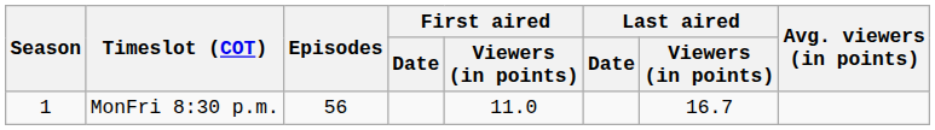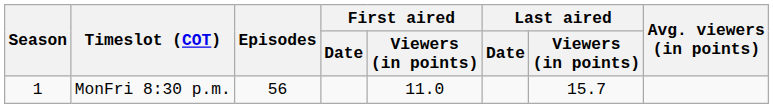 <table class="wikitable" style="text-align: center">
 <tr>
 <th scope="col" rowspan="2">Season</th>
 <th scope="col" rowspan="2">Timeslot (<a href='#'>COT</a>)</th>
 <th scope="col" rowspan="2">Episodes</th>
 <th scope="col" colspan="2">First aired</th>
 <th scope="col" colspan="2">Last aired</th>
 <th scope="col" rowspan="2">Avg. viewers<br>(in points)</th>
 </tr>
 <tr>
 <th scope="col">Date</th>
 <th scope="col">Viewers<br>(in points)</th>
 <th scope="col">Date</th>
 <th scope="col">Viewers<br>(in points)</th>
 </tr>
 <tr>
 <td rowspan="1">1</td>
 <td rowspan="2">MonFri 8:30 p.m.</td>
 <td>56</td>
 <td></td>
 <td>11.0</td>
 <td></td>
-<td>16.7</td>
+<td>15.7</td>
 <td> </td>
 </tr>
 </table>
